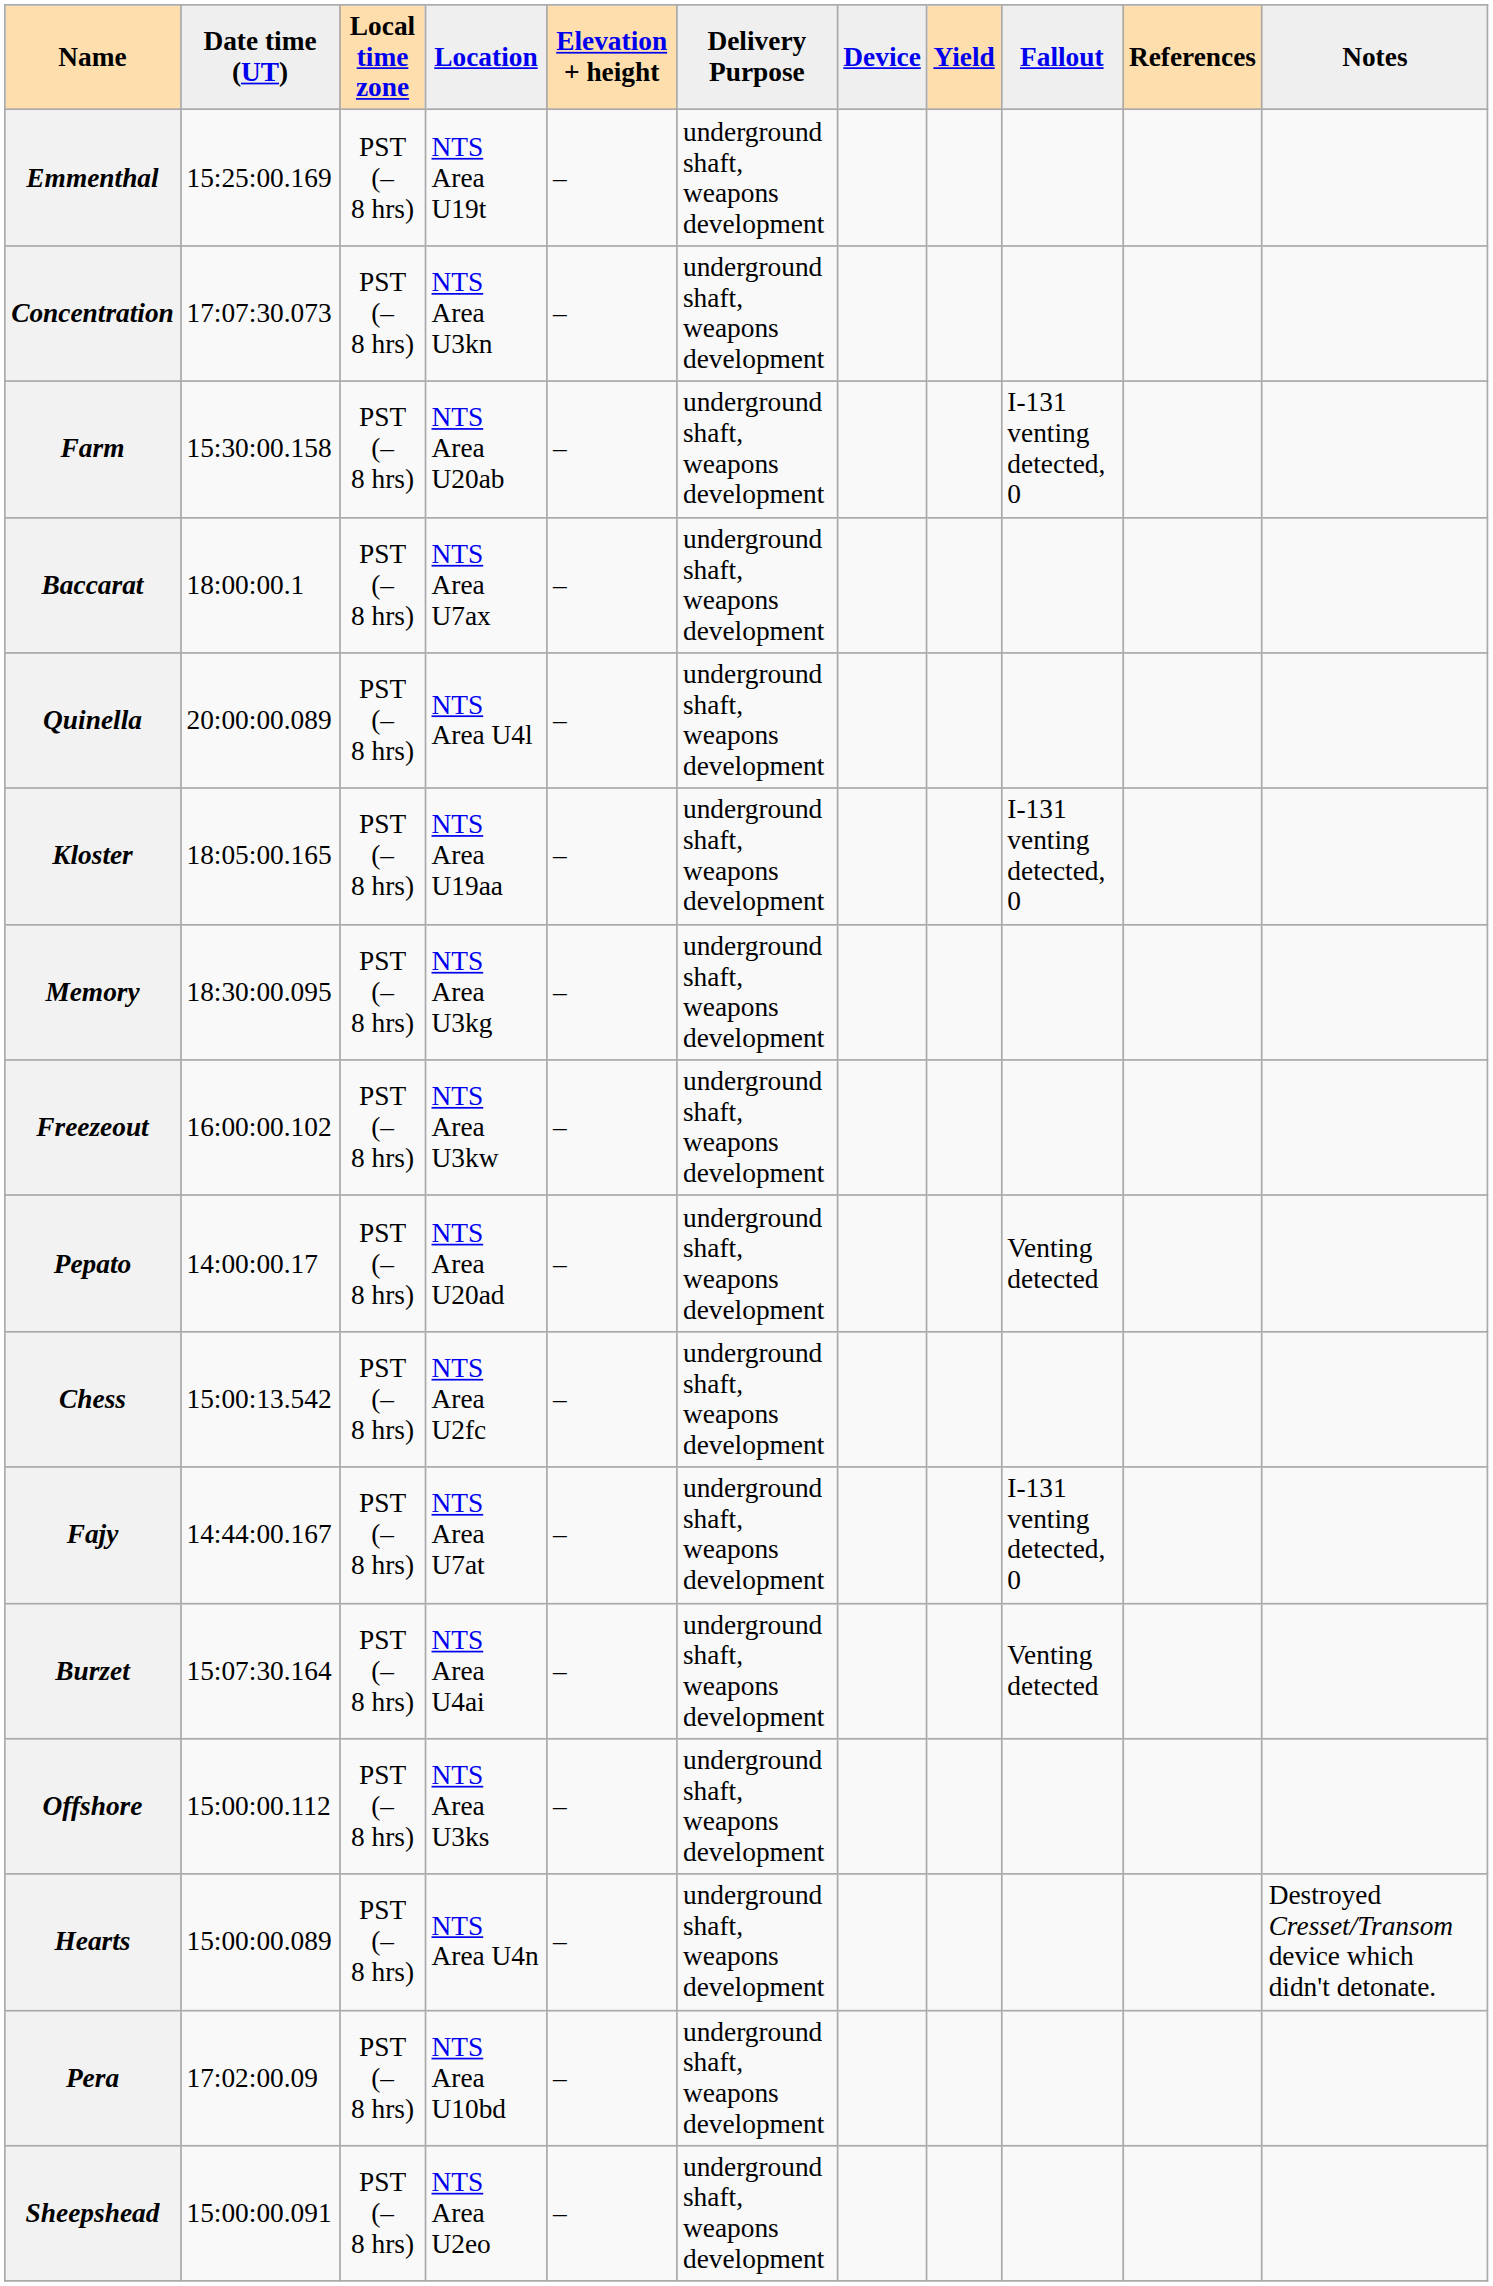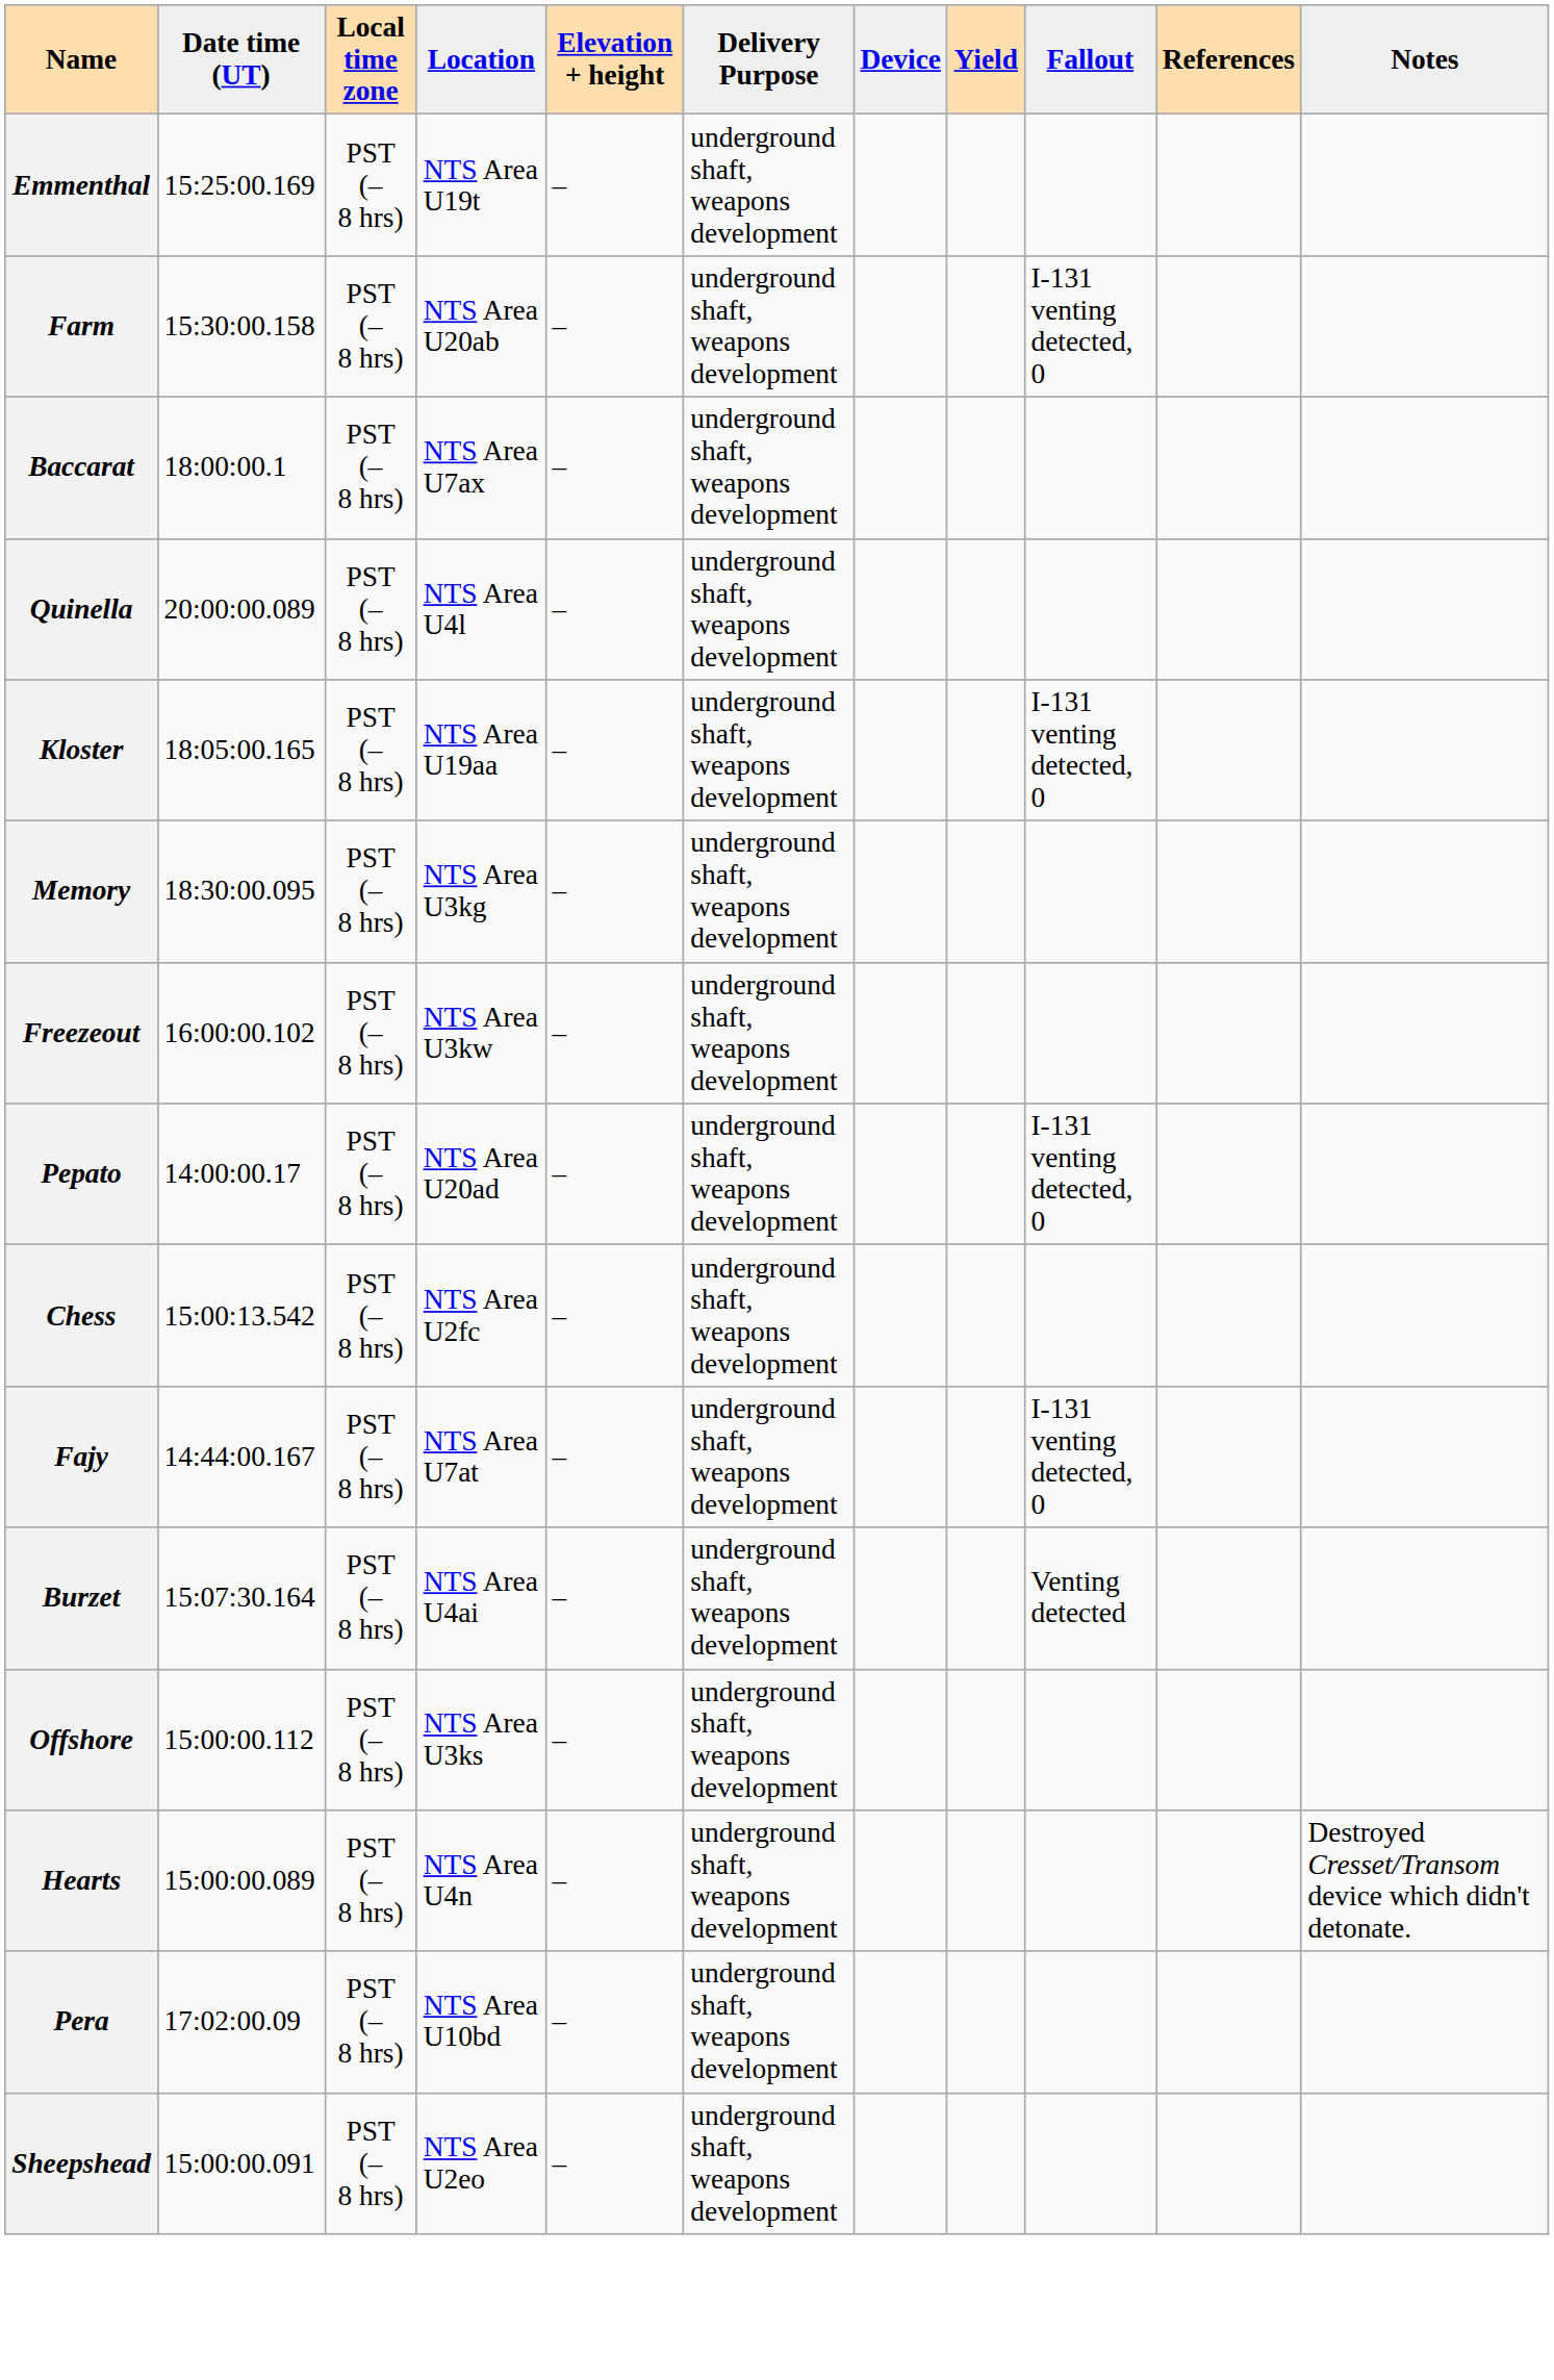 <table class="wikitable sortable">
 <tr>
 <th style="background:#ffdead;">Name </th>
 <th style="background:#efefef;">Date time (<a href='#'>UT</a>)</th>
 <th style="background:#ffdead;">Local <a href='#'>time zone</a></th>
 <th style="background:#efefef;"><a href='#'>Location</a></th>
 <th style="background:#ffdead;"><a href='#'>Elevation</a> + height </th>
 <th style="background:#efefef;">Delivery <br>Purpose </th>
 <th style="background:#efefef;"><a href='#'>Device</a></th>
 <th style="background:#ffdead;"><a href='#'>Yield</a></th>
 <th style="background:#efefef;" class="unsortable"><a href='#'>Fallout</a></th>
 <th style="background:#ffdead;" class="unsortable">References</th>
 <th style="background:#efefef;" class="unsortable">Notes</th>
 </tr>
 <tr>
 <th><em>Emmenthal</em></th>
 <td> 15:25:00.169</td>
 <td style="text-align:center;">PST (–8 hrs)<br></td>
 <td><a href='#'>NTS</a> Area U19t </td>
-<td> – </td>
-<td>underground shaft,<br>weapons development</td>
-<td></td>
-<td style="text-align:center;"></td>
-<td></td>
-<td></td>
-<td></td>
-</tr>
-<tr>
-<th><em>Concentration</em></th>
-<td> 17:07:30.073</td>
-<td style="text-align:center;">PST (–8 hrs)<br></td>
-<td><a href='#'>NTS</a> Area U3kn </td>
 <td> – </td>
 <td>underground shaft,<br>weapons development</td>
 <td></td>
 <td style="text-align:center;"></td>
 <td></td>
 <td></td>
 <td></td>
 </tr>
 <tr>
 <th><em>Farm</em></th>
 <td> 15:30:00.158</td>
 <td style="text-align:center;">PST (–8 hrs)<br></td>
 <td><a href='#'>NTS</a> Area U20ab </td>
 <td> – </td>
 <td>underground shaft,<br>weapons development</td>
 <td></td>
 <td style="text-align:center;"></td>
 <td>I-131 venting detected, 0</td>
 <td></td>
 <td></td>
 </tr>
 <tr>
 <th><em>Baccarat</em></th>
 <td> 18:00:00.1</td>
 <td style="text-align:center;">PST (–8 hrs)<br></td>
 <td><a href='#'>NTS</a> Area U7ax </td>
 <td> – </td>
 <td>underground shaft,<br>weapons development</td>
 <td></td>
 <td style="text-align:center;"></td>
 <td></td>
 <td></td>
 <td></td>
 </tr>
 <tr>
 <th><em>Quinella</em></th>
 <td> 20:00:00.089</td>
 <td style="text-align:center;">PST (–8 hrs)<br></td>
 <td><a href='#'>NTS</a> Area U4l </td>
 <td> – </td>
 <td>underground shaft,<br>weapons development</td>
 <td></td>
 <td style="text-align:center;"></td>
 <td></td>
 <td></td>
 <td></td>
 </tr>
 <tr>
 <th><em>Kloster</em></th>
 <td> 18:05:00.165</td>
 <td style="text-align:center;">PST (–8 hrs)<br></td>
 <td><a href='#'>NTS</a> Area U19aa </td>
 <td> – </td>
 <td>underground shaft,<br>weapons development</td>
 <td></td>
 <td style="text-align:center;"></td>
 <td>I-131 venting detected, 0</td>
 <td></td>
 <td></td>
 </tr>
 <tr>
 <th><em>Memory</em></th>
 <td> 18:30:00.095</td>
 <td style="text-align:center;">PST (–8 hrs)<br></td>
 <td><a href='#'>NTS</a> Area U3kg </td>
 <td> – </td>
 <td>underground shaft,<br>weapons development</td>
 <td></td>
 <td style="text-align:center;"></td>
 <td></td>
 <td></td>
 <td></td>
 </tr>
 <tr>
 <th><em>Freezeout</em></th>
 <td> 16:00:00.102</td>
 <td style="text-align:center;">PST (–8 hrs)<br></td>
 <td><a href='#'>NTS</a> Area U3kw </td>
 <td> – </td>
 <td>underground shaft,<br>weapons development</td>
 <td></td>
 <td style="text-align:center;"></td>
 <td></td>
 <td></td>
 <td></td>
 </tr>
 <tr>
 <th><em>Pepato</em></th>
 <td> 14:00:00.17</td>
 <td style="text-align:center;">PST (–8 hrs)<br></td>
 <td><a href='#'>NTS</a> Area U20ad </td>
 <td> – </td>
 <td>underground shaft,<br>weapons development</td>
 <td></td>
 <td style="text-align:center;"></td>
-<td>Venting detected</td>
+<td>I-131 venting detected, 0</td>
 <td></td>
 <td></td>
 </tr>
 <tr>
 <th><em>Chess</em></th>
 <td> 15:00:13.542</td>
 <td style="text-align:center;">PST (–8 hrs)<br></td>
 <td><a href='#'>NTS</a> Area U2fc </td>
 <td> – </td>
 <td>underground shaft,<br>weapons development</td>
 <td></td>
 <td style="text-align:center;"></td>
 <td></td>
 <td></td>
 <td></td>
 </tr>
 <tr>
 <th><em>Fajy</em></th>
 <td> 14:44:00.167</td>
 <td style="text-align:center;">PST (–8 hrs)<br></td>
 <td><a href='#'>NTS</a> Area U7at </td>
 <td> – </td>
 <td>underground shaft,<br>weapons development</td>
 <td></td>
 <td style="text-align:center;"></td>
 <td>I-131 venting detected, 0</td>
 <td></td>
 <td></td>
 </tr>
 <tr>
 <th><em>Burzet</em></th>
 <td> 15:07:30.164</td>
 <td style="text-align:center;">PST (–8 hrs)<br></td>
 <td><a href='#'>NTS</a> Area U4ai </td>
 <td> – </td>
 <td>underground shaft,<br>weapons development</td>
 <td></td>
 <td style="text-align:center;"></td>
 <td>Venting detected</td>
 <td></td>
 <td></td>
 </tr>
 <tr>
 <th><em>Offshore</em></th>
 <td> 15:00:00.112</td>
 <td style="text-align:center;">PST (–8 hrs)<br></td>
 <td><a href='#'>NTS</a> Area U3ks </td>
 <td> – </td>
 <td>underground shaft,<br>weapons development</td>
 <td></td>
 <td style="text-align:center;"></td>
 <td></td>
 <td></td>
 <td></td>
 </tr>
 <tr>
 <th><em>Hearts</em></th>
 <td> 15:00:00.089</td>
 <td style="text-align:center;">PST (–8 hrs)<br></td>
 <td><a href='#'>NTS</a> Area U4n </td>
 <td> – </td>
 <td>underground shaft,<br>weapons development</td>
 <td></td>
 <td style="text-align:center;"></td>
 <td></td>
 <td></td>
 <td>Destroyed <em>Cresset/Transom</em> device which didn't detonate.</td>
 </tr>
 <tr>
 <th><em>Pera</em></th>
 <td> 17:02:00.09</td>
 <td style="text-align:center;">PST (–8 hrs)<br></td>
 <td><a href='#'>NTS</a> Area U10bd </td>
 <td> – </td>
 <td>underground shaft,<br>weapons development</td>
 <td></td>
 <td style="text-align:center;"></td>
 <td></td>
 <td></td>
 <td></td>
 </tr>
 <tr>
 <th><em>Sheepshead</em></th>
 <td> 15:00:00.091</td>
 <td style="text-align:center;">PST (–8 hrs)<br></td>
 <td><a href='#'>NTS</a> Area U2eo </td>
 <td> – </td>
 <td>underground shaft,<br>weapons development</td>
 <td></td>
 <td style="text-align:center;"></td>
 <td></td>
 <td></td>
 <td></td>
 </tr>
 </table>
